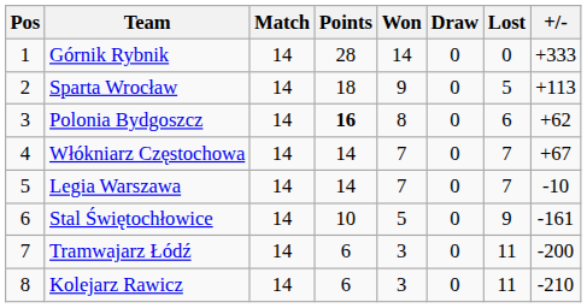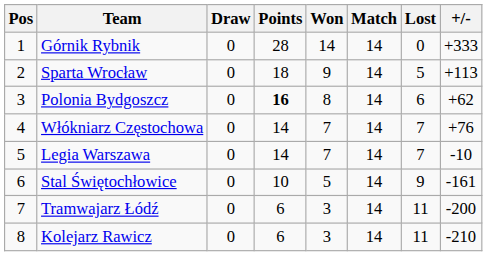 <table class=wikitable style="font-size: 90%">
 <tr align=center >
 <th>Pos</th>
 <th>Team</th>
-<th>Match</th>
+<th>Draw</th>
 <th>Points</th>
 <th>Won</th>
-<th>Draw</th>
+<th>Match</th>
 <th>Lost</th>
 <th>+/-</th>
 </tr>
 <tr align=center >
 <td>1</td>
 <td align=left><a href='#'>Górnik Rybnik</a></td>
-<td>14</td>
+<td>0</td>
 <td>28</td>
 <td>14</td>
-<td>0</td>
+<td>14</td>
 <td>0</td>
 <td>+333</td>
 </tr>
 <tr align=center >
 <td>2</td>
 <td align=left><a href='#'>Sparta Wrocław</a></td>
-<td>14</td>
+<td>0</td>
 <td>18</td>
 <td>9</td>
-<td>0</td>
+<td>14</td>
 <td>5</td>
 <td>+113</td>
 </tr>
 <tr align=center >
 <td>3</td>
 <td align=left><a href='#'>Polonia Bydgoszcz</a></td>
-<td>14</td>
+<td>0</td>
 <td><strong>16</strong></td>
 <td>8</td>
-<td>0</td>
+<td>14</td>
 <td>6</td>
 <td>+62</td>
 </tr>
 <tr align=center>
 <td>4</td>
 <td align=left><a href='#'>Włókniarz Częstochowa</a></td>
-<td>14</td>
+<td>0</td>
 <td>14</td>
 <td>7</td>
-<td>0</td>
+<td>14</td>
 <td>7</td>
-<td>+67</td>
+<td>+76</td>
 </tr>
 <tr align=center>
 <td>5</td>
 <td align=left><a href='#'>Legia Warszawa</a></td>
-<td>14</td>
+<td>0</td>
 <td>14</td>
 <td>7</td>
-<td>0</td>
+<td>14</td>
 <td>7</td>
 <td>-10</td>
 </tr>
 <tr align=center>
 <td>6</td>
 <td align=left><a href='#'>Stal Świętochłowice</a></td>
-<td>14</td>
+<td>0</td>
 <td>10</td>
 <td>5</td>
-<td>0</td>
+<td>14</td>
 <td>9</td>
 <td>-161</td>
 </tr>
 <tr align=center >
 <td>7</td>
 <td align=left><a href='#'>Tramwajarz Łódź</a></td>
-<td>14</td>
+<td>0</td>
 <td>6</td>
 <td>3</td>
-<td>0</td>
+<td>14</td>
 <td>11</td>
 <td>-200</td>
 </tr>
 <tr align=center >
 <td>8</td>
 <td align=left><a href='#'>Kolejarz Rawicz</a></td>
-<td>14</td>
+<td>0</td>
 <td>6</td>
 <td>3</td>
-<td>0</td>
+<td>14</td>
 <td>11</td>
 <td>-210</td>
 </tr>
 </table>
